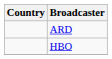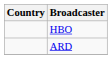 <table class="wikitable">
 <tr>
 <th align=center>Country</th>
 <th align=center>Broadcaster</th>
 </tr>
 <tr>
 <td></td>
-<td><a href='#'>ARD</a></td>
+<td><a href='#'>HBO</a></td>
 </tr>
 <tr>
 <td></td>
-<td><a href='#'>HBO</a></td>
+<td><a href='#'>ARD</a></td>
 </tr>
 <tr>
 </tr>
 </table>
